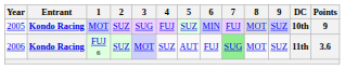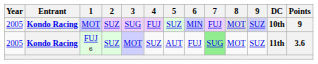 <table class="wikitable" style="text-align:center; font-size:85%">
 <tr>
 <th>Year</th>
 <th>Entrant</th>
 <th>1</th>
 <th>2</th>
 <th>3</th>
 <th>4</th>
 <th>5</th>
 <th>6</th>
 <th>7</th>
 <th>8</th>
 <th>9</th>
 <th>DC</th>
 <th>Points</th>
 </tr>
 <tr>
 <td><a href='#'>2005</a></td>
 <th nowrap><a href='#'>Kondo Racing</a></th>
 <td style="background:#CFCFFF;"><a href='#'>MOT</a><br></td>
 <td style="background:#EFCFFF;"><a href='#'>SUZ</a><br></td>
 <td style="background:#EFCFFF;"><a href='#'>SUG</a><br></td>
 <td style="background:#EFCFFF;"><a href='#'>FUJ</a><br></td>
 <td style="background:#DFFFDF;"><a href='#'>SUZ</a><br></td>
 <td style="background:#CFCFFF;"><a href='#'>MIN</a><br></td>
 <td style="background:#EFCFFF;"><a href='#'>FUJ</a><br></td>
 <td style="background:#DFDFDF;"><a href='#'>MOT</a><br></td>
 <td style="background:#CFCFFF;"><a href='#'>SUZ</a><br></td>
 <th>10th</th>
 <th>9</th>
 </tr>
 <tr>
-<td><a href='#'>2006</a></td>
+<td><a href='#'>2005</a></td>
 <th nowrap><a href='#'>Kondo Racing</a></th>
 <td style="background:#DFFFDF;"><a href='#'>FUJ</a><br><small>6</small></td>
 <td style="background:#DFFFDF;"><a href='#'>SUZ</a><br></td>
 <td style="background:#CFCFFF;"><a href='#'>MOT</a><br></td>
 <td><a href='#'>SUZ</a></td>
 <td><a href='#'>AUT</a></td>
 <td><a href='#'>FUJ</a></td>
 <td style="background: lightgreen;"><a href='#'>SUG</a></td>
 <td><a href='#'>MOT</a></td>
 <td><a href='#'>SUZ</a></td>
 <th>11th</th>
 <th>3.6</th>
 </tr>
 <tr>
 <th colspan="13"></th>
 </tr>
 </table>
